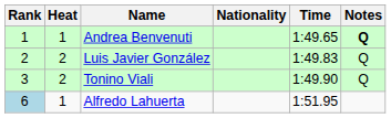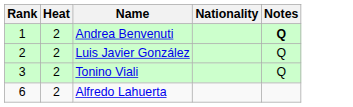 <table class="wikitable sortable" style="text-align:center">
 <tr>
 <th>Rank</th>
 <th>Heat</th>
 <th>Name</th>
 <th>Nationality</th>
-<th>Time</th>
 <th>Notes</th>
 </tr>
 <tr bgcolor=ccffcc>
 <td>1</td>
-<td>1</td>
+<td>2</td>
 <td align=left><a href='#'>Andrea Benvenuti</a></td>
 <td align=left></td>
-<td>1:49.65</td>
 <td><strong>Q</strong></td>
 </tr>
 <tr bgcolor=ccffcc>
 <td>2</td>
 <td>2</td>
 <td align=left><a href='#'>Luis Javier González</a></td>
 <td align=left></td>
-<td>1:49.83</td>
 <td>Q</td>
 </tr>
 <tr bgcolor=ccffcc>
 <td>3</td>
 <td>2</td>
 <td align=left><a href='#'>Tonino Viali</a></td>
 <td align=left></td>
-<td>1:49.90</td>
 <td>Q</td>
 </tr>
 <tr>
-<td style="background: lightblue;">6</td>
-<td>1</td>
+<td>6</td>
+<td>2</td>
 <td align=left><a href='#'>Alfredo Lahuerta</a></td>
 <td align=left></td>
-<td>1:51.95</td>
 <td></td>
 </tr>
 </table>
